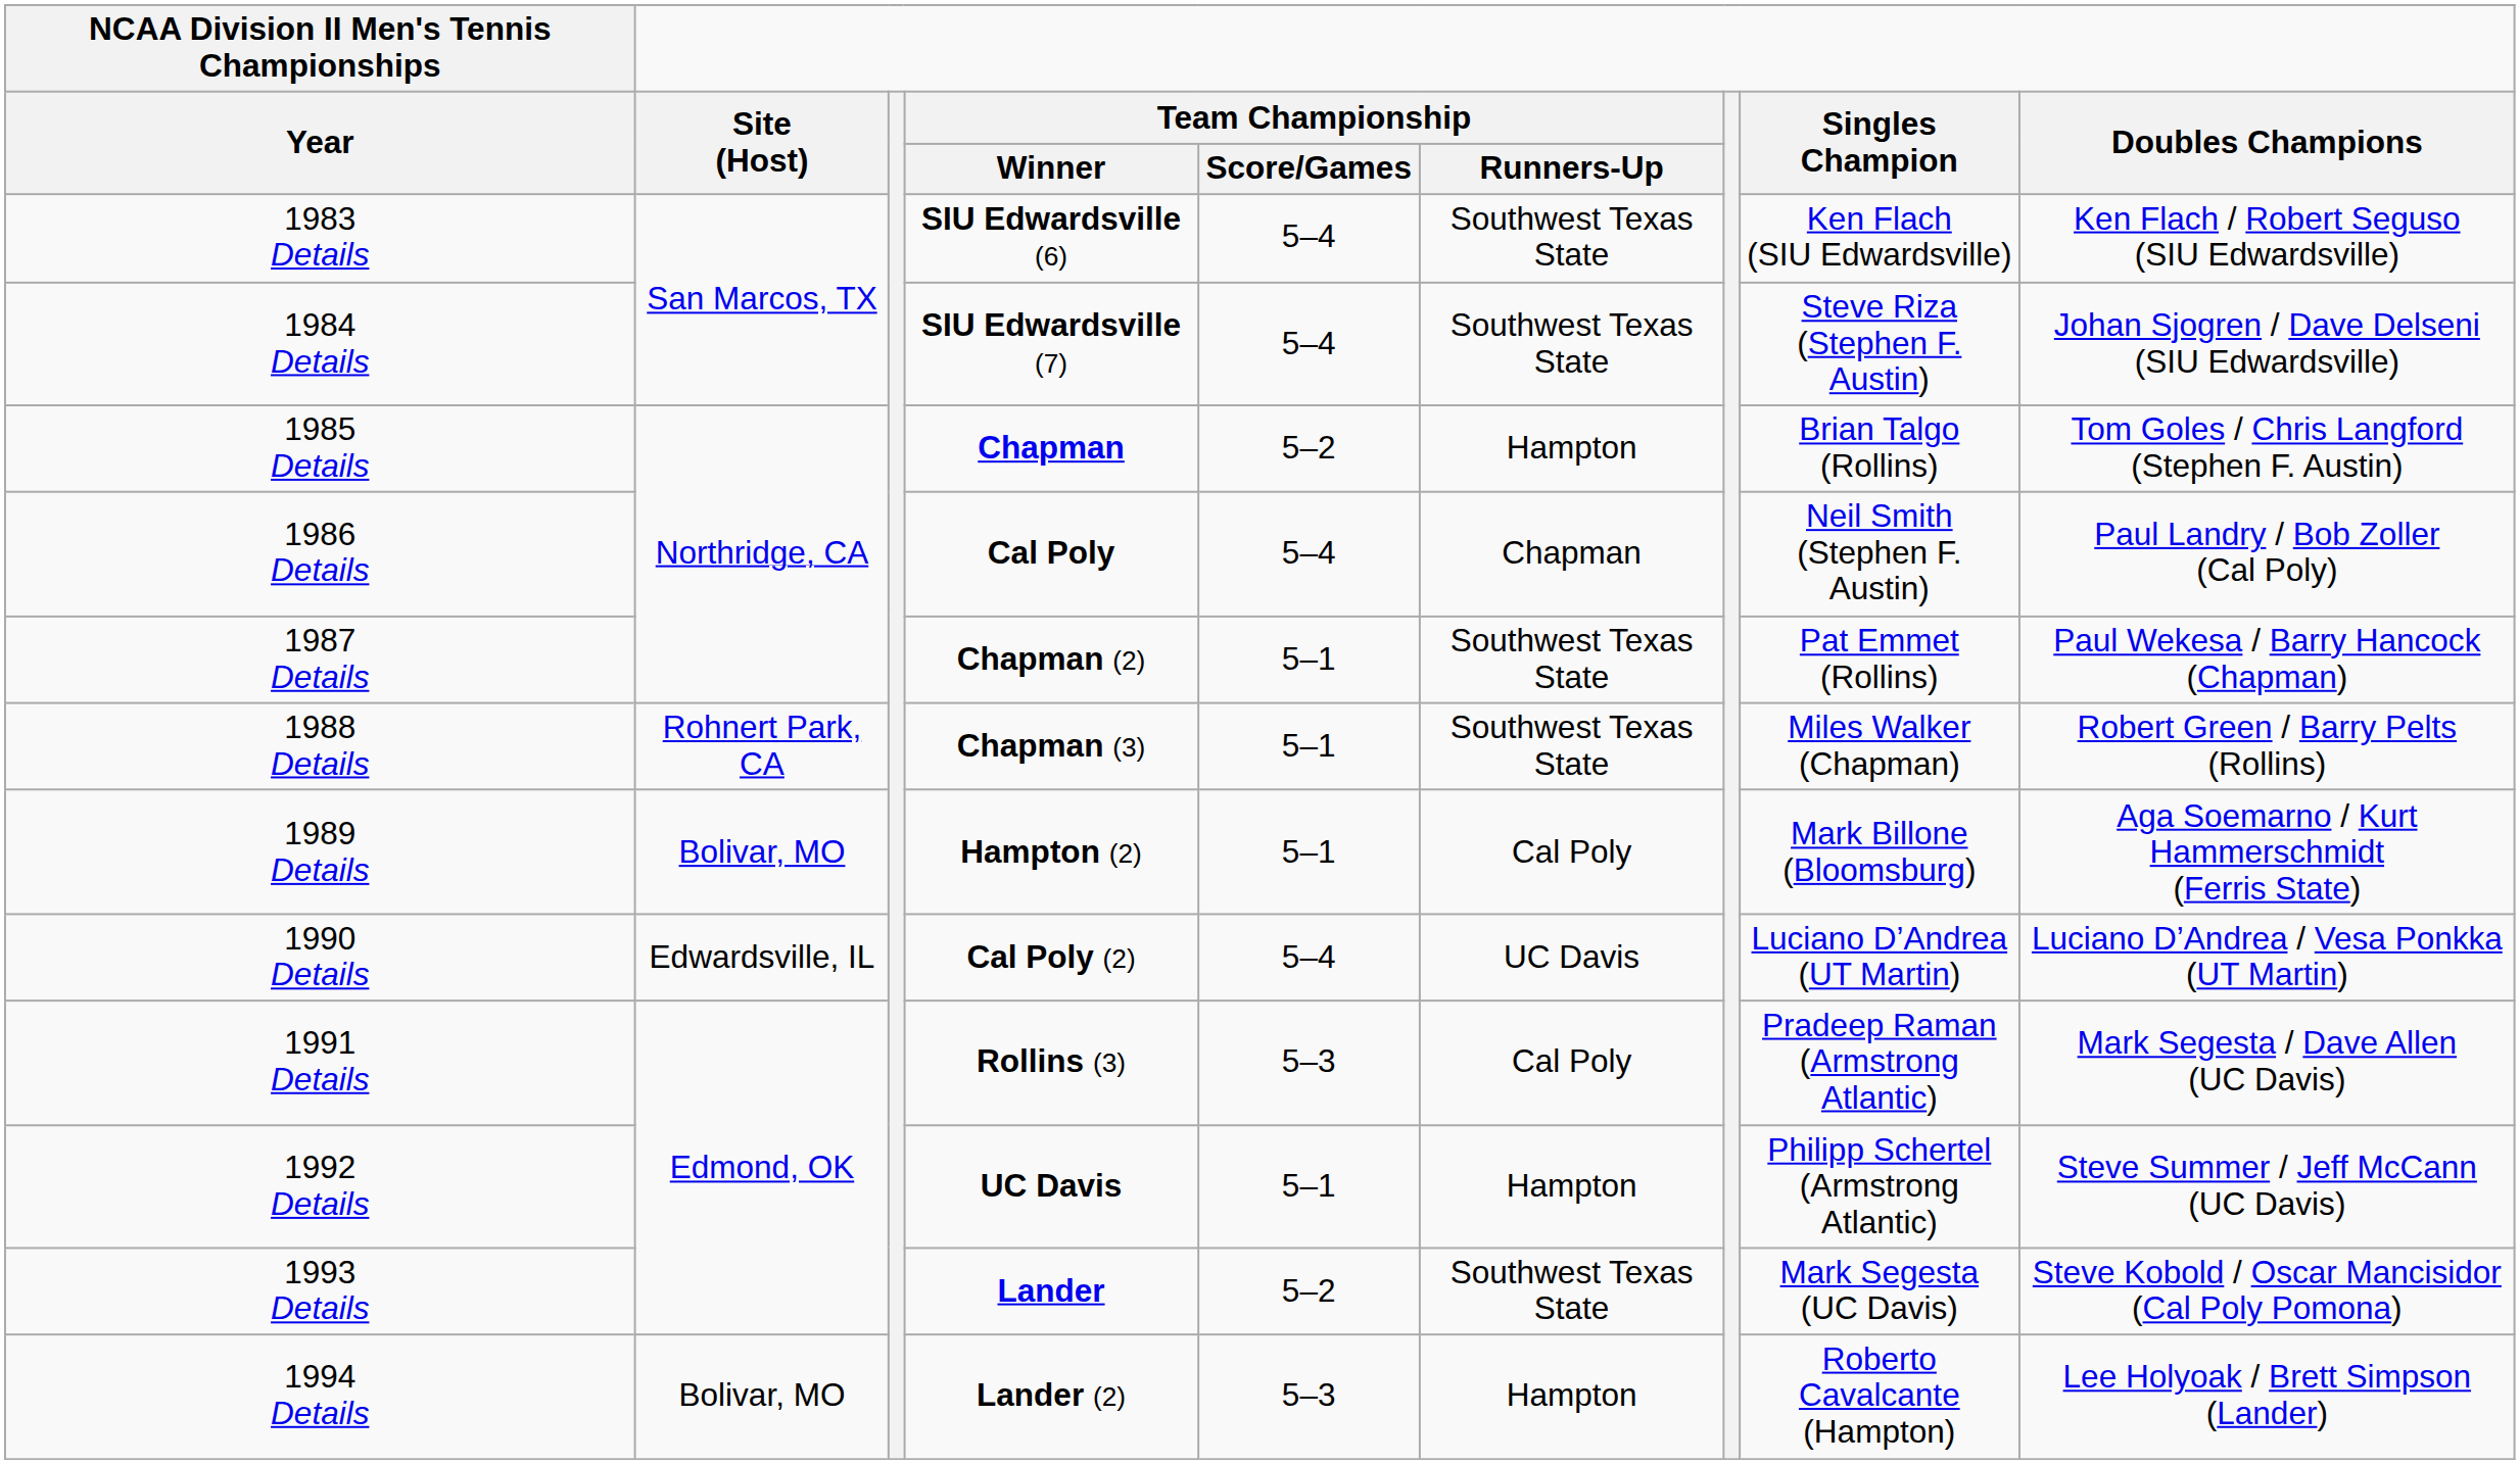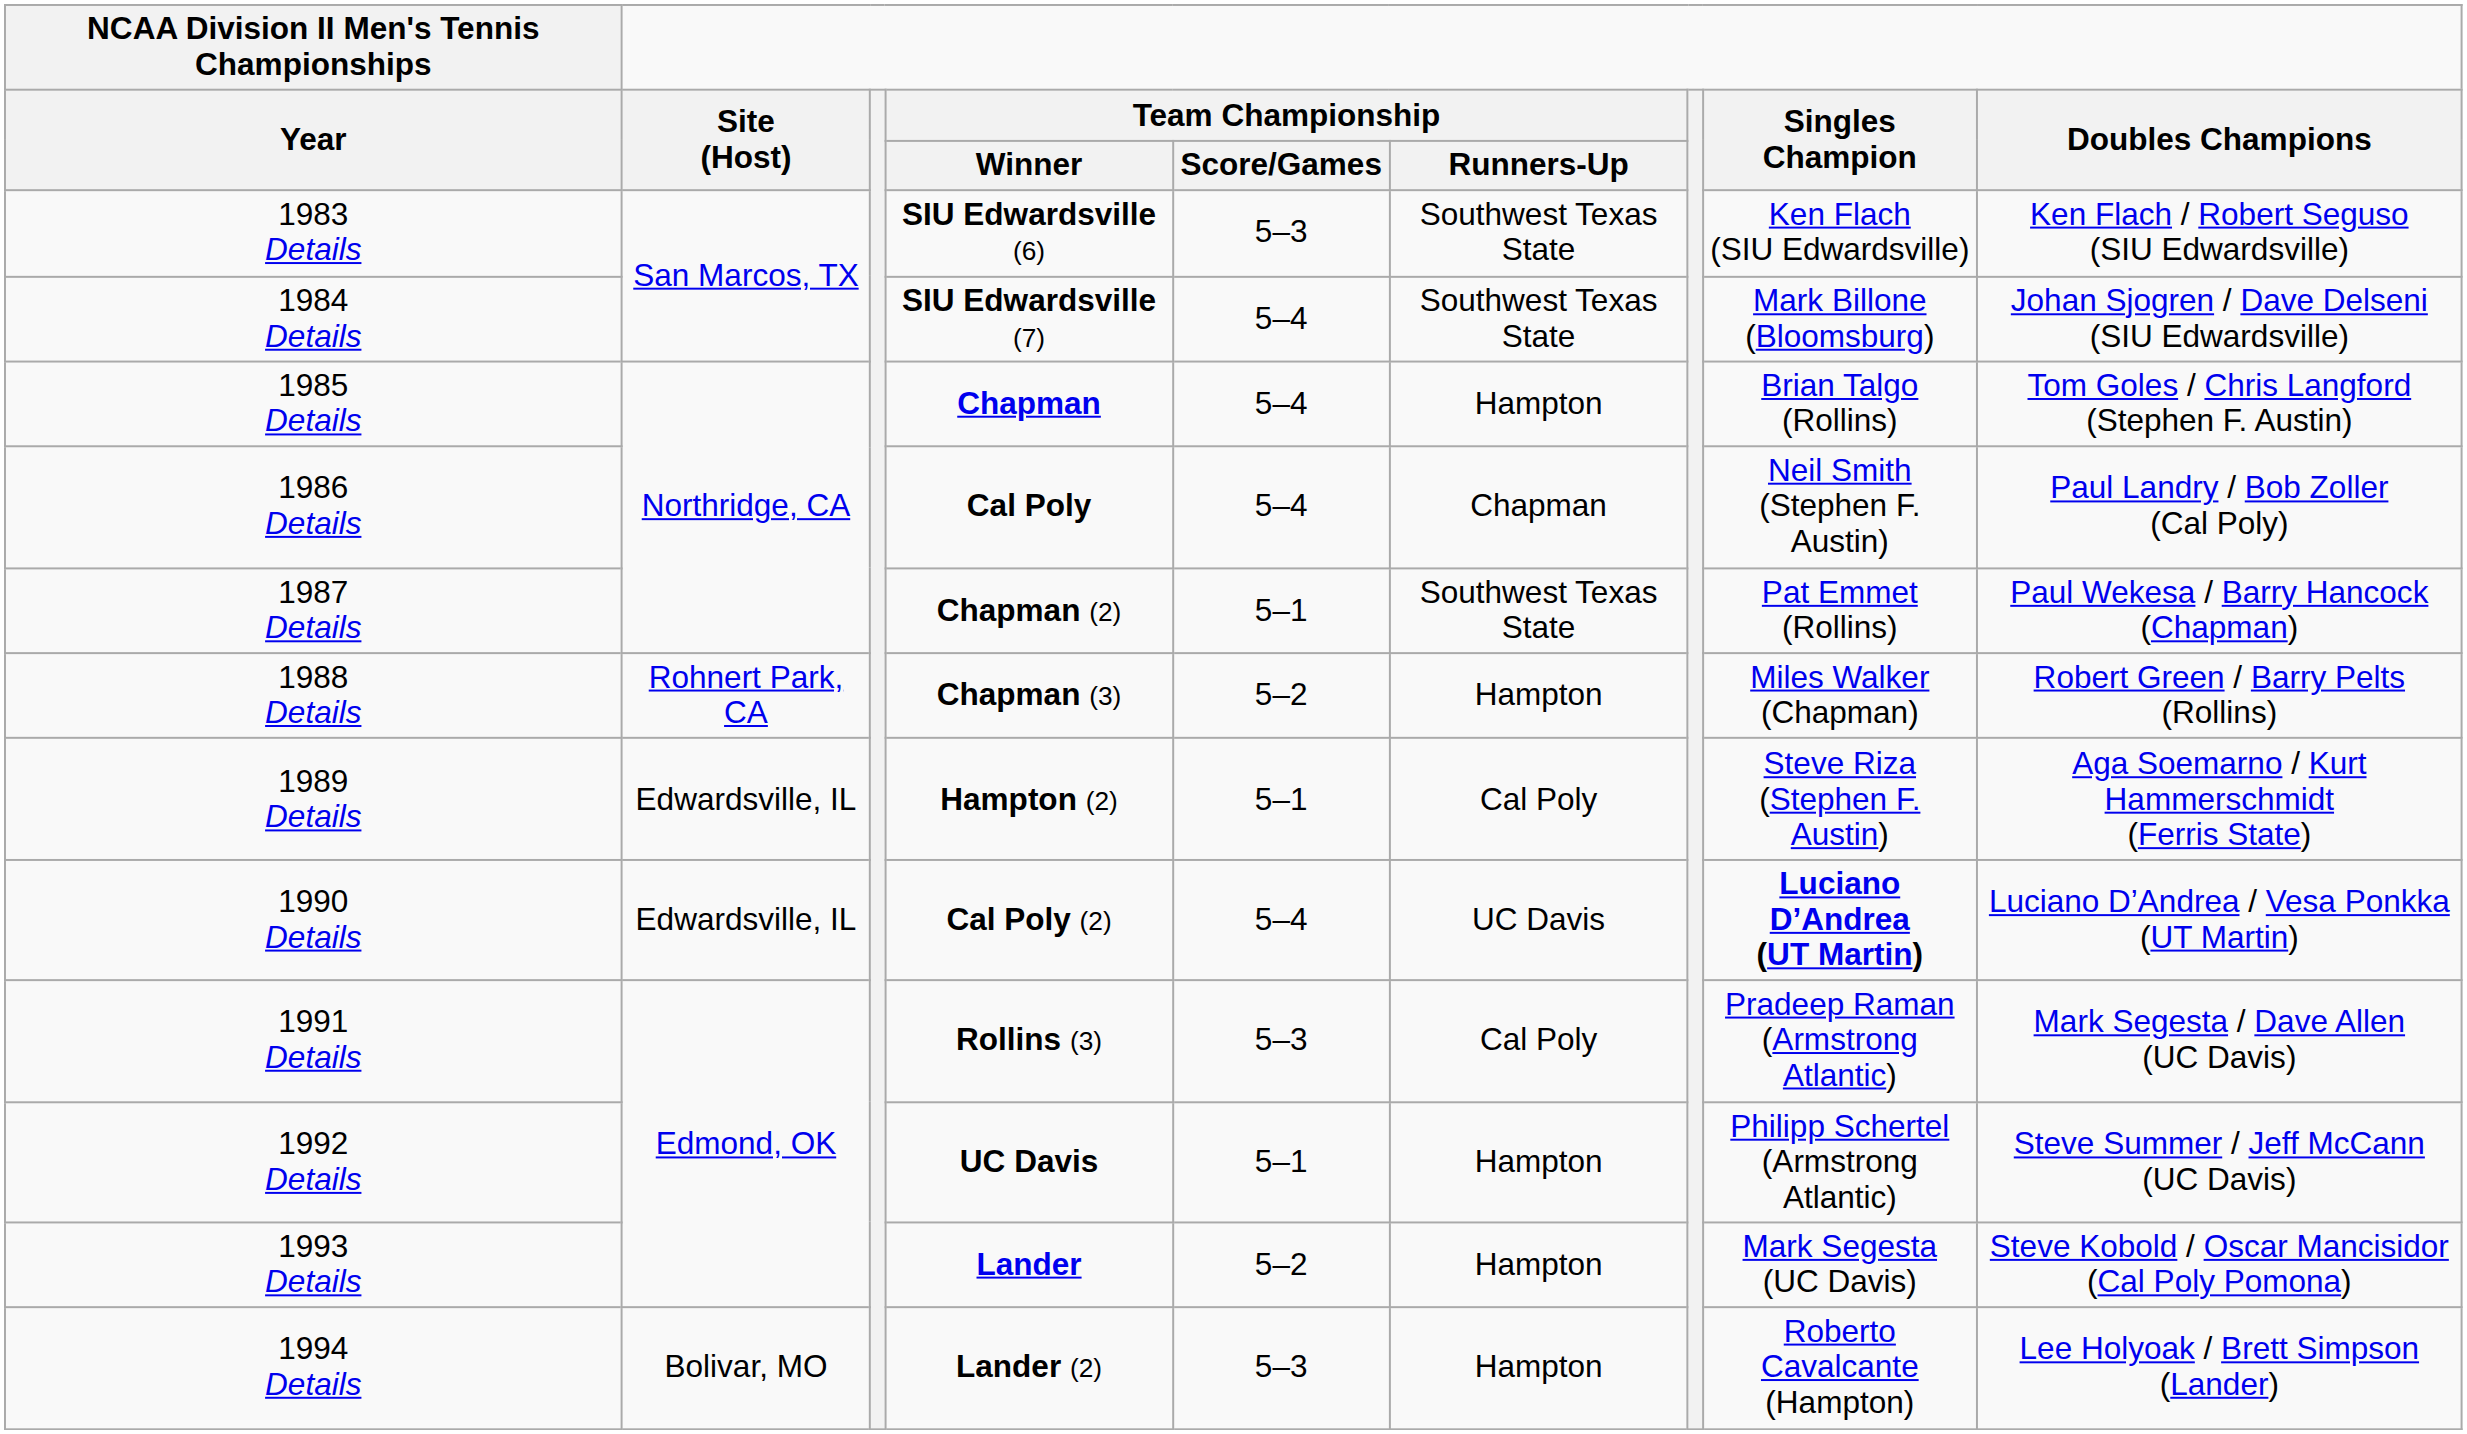 <table class="wikitable" style="text-align:center">
 <tr>
 <th style=>NCAA Division II Men's Tennis Championships</th>
 </tr>
 <tr>
 <th rowspan="2">Year</th>
 <th rowspan="2">Site<br>(Host)</th>
 <th rowspan="14"></th>
 <th colspan=3>Team Championship</th>
 <th rowspan="14"></th>
 <th rowspan=2>Singles Champion</th>
 <th rowspan=2>Doubles Champions</th>
 </tr>
 <tr>
 <th>Winner</th>
 <th>Score/Games</th>
 <th>Runners-Up</th>
 </tr>
 <tr>
 <td>1983<br><em><a href='#'>Details</a></em></td>
 <td rowspan="2"><a href='#'>San Marcos, TX</a></td>
 <td><strong>SIU Edwardsville</strong> <small>(6)</small></td>
-<td>5–4</td>
+<td>5–3</td>
 <td>Southwest Texas State</td>
 <td><a href='#'>Ken Flach</a><br>(SIU Edwardsville)</td>
 <td><a href='#'>Ken Flach</a> / <a href='#'>Robert Seguso</a><br>(SIU Edwardsville)</td>
 </tr>
 <tr>
 <td>1984<br><em><a href='#'>Details</a></em></td>
 <td><strong>SIU Edwardsville</strong> <small>(7)</small></td>
 <td>5–4</td>
 <td>Southwest Texas State</td>
-<td><a href='#'>Steve Riza</a><br>(<a href='#'>Stephen F. Austin</a>)</td>
+<td><a href='#'>Mark Billone</a><br>(<a href='#'>Bloomsburg</a>)</td>
 <td><a href='#'>Johan Sjogren</a> / <a href='#'>Dave Delseni</a><br>(SIU Edwardsville)</td>
 </tr>
 <tr>
 <td>1985<br><em><a href='#'>Details</a></em></td>
 <td rowspan="3"><a href='#'>Northridge, CA</a></td>
 <td><strong><a href='#'>Chapman</a></strong></td>
-<td>5–2</td>
+<td>5–4</td>
 <td>Hampton</td>
 <td><a href='#'>Brian Talgo</a><br>(Rollins)</td>
 <td><a href='#'>Tom Goles</a> / <a href='#'>Chris Langford</a><br>(Stephen F. Austin)</td>
 </tr>
 <tr>
 <td>1986<br><em><a href='#'>Details</a></em></td>
 <td><strong>Cal Poly</strong></td>
 <td>5–4</td>
 <td>Chapman</td>
 <td><a href='#'>Neil Smith</a><br>(Stephen F. Austin)</td>
 <td><a href='#'>Paul Landry</a> / <a href='#'>Bob Zoller</a><br>(Cal Poly)</td>
 </tr>
 <tr>
 <td>1987<br><em><a href='#'>Details</a></em></td>
 <td><strong>Chapman</strong> <small>(2)</small></td>
 <td>5–1</td>
 <td>Southwest Texas State</td>
 <td><a href='#'>Pat Emmet</a><br>(Rollins)</td>
 <td><a href='#'>Paul Wekesa</a> / <a href='#'>Barry Hancock</a><br>(<a href='#'>Chapman</a>)</td>
 </tr>
 <tr>
 <td>1988<br><em><a href='#'>Details</a></em></td>
 <td><a href='#'>Rohnert Park, CA</a></td>
 <td><strong>Chapman</strong> <small>(3)</small></td>
-<td>5–1</td>
-<td>Southwest Texas State</td>
+<td>5–2</td>
+<td>Hampton</td>
 <td><a href='#'>Miles Walker</a><br>(Chapman)</td>
 <td><a href='#'>Robert Green</a> / <a href='#'>Barry Pelts</a><br>(Rollins)</td>
 </tr>
 <tr>
 <td>1989<br><em><a href='#'>Details</a></em></td>
-<td><a href='#'>Bolivar, MO</a></td>
+<td>Edwardsville, IL</td>
 <td><strong>Hampton</strong> <small>(2)</small></td>
 <td>5–1</td>
 <td>Cal Poly</td>
-<td><a href='#'>Mark Billone</a><br>(<a href='#'>Bloomsburg</a>)</td>
+<td><a href='#'>Steve Riza</a><br>(<a href='#'>Stephen F. Austin</a>)</td>
 <td><a href='#'>Aga Soemarno</a> / <a href='#'>Kurt Hammerschmidt</a><br>(<a href='#'>Ferris State</a>)</td>
 </tr>
 <tr>
 <td>1990<br><em><a href='#'>Details</a></em></td>
 <td>Edwardsville, IL</td>
 <td><strong>Cal Poly</strong> <small>(2)</small></td>
 <td>5–4</td>
 <td>UC Davis</td>
-<td><a href='#'>Luciano D’Andrea</a><br>(<a href='#'>UT Martin</a>)</td>
+<td><strong><a href='#'>Luciano D’Andrea</a><br>(<a href='#'>UT Martin</a>)</strong></td>
 <td><a href='#'>Luciano D’Andrea</a> / <a href='#'>Vesa Ponkka</a><br>(<a href='#'>UT Martin</a>)</td>
 </tr>
 <tr>
 <td>1991<br><em><a href='#'>Details</a></em></td>
 <td rowspan="3"><a href='#'>Edmond, OK</a></td>
 <td><strong>Rollins</strong> <small>(3)</small></td>
 <td>5–3</td>
 <td>Cal Poly</td>
 <td><a href='#'>Pradeep Raman</a><br>(<a href='#'>Armstrong Atlantic</a>)</td>
 <td><a href='#'>Mark Segesta</a> / <a href='#'>Dave Allen</a><br>(UC Davis)</td>
 </tr>
 <tr>
 <td>1992<br><em><a href='#'>Details</a></em></td>
 <td><strong>UC Davis</strong></td>
 <td>5–1</td>
 <td>Hampton</td>
 <td><a href='#'>Philipp Schertel</a><br>(Armstrong Atlantic)</td>
 <td><a href='#'>Steve Summer</a> / <a href='#'>Jeff McCann</a><br>(UC Davis)</td>
 </tr>
 <tr>
 <td>1993<br><em><a href='#'>Details</a></em></td>
 <td><strong><a href='#'>Lander</a></strong></td>
 <td>5–2</td>
-<td>Southwest Texas State</td>
+<td>Hampton</td>
 <td><a href='#'>Mark Segesta</a><br>(UC Davis)</td>
 <td><a href='#'>Steve Kobold</a> / <a href='#'>Oscar Mancisidor</a><br>(<a href='#'>Cal Poly Pomona</a>)</td>
 </tr>
 <tr>
 <td>1994<br><em><a href='#'>Details</a></em></td>
 <td>Bolivar, MO</td>
 <td><strong>Lander</strong> <small>(2)</small></td>
 <td>5–3</td>
 <td>Hampton</td>
 <td><a href='#'>Roberto Cavalcante</a><br>(Hampton)</td>
 <td><a href='#'>Lee Holyoak</a> / <a href='#'>Brett Simpson</a><br>(<a href='#'>Lander</a>)</td>
 </tr>
 </table>
